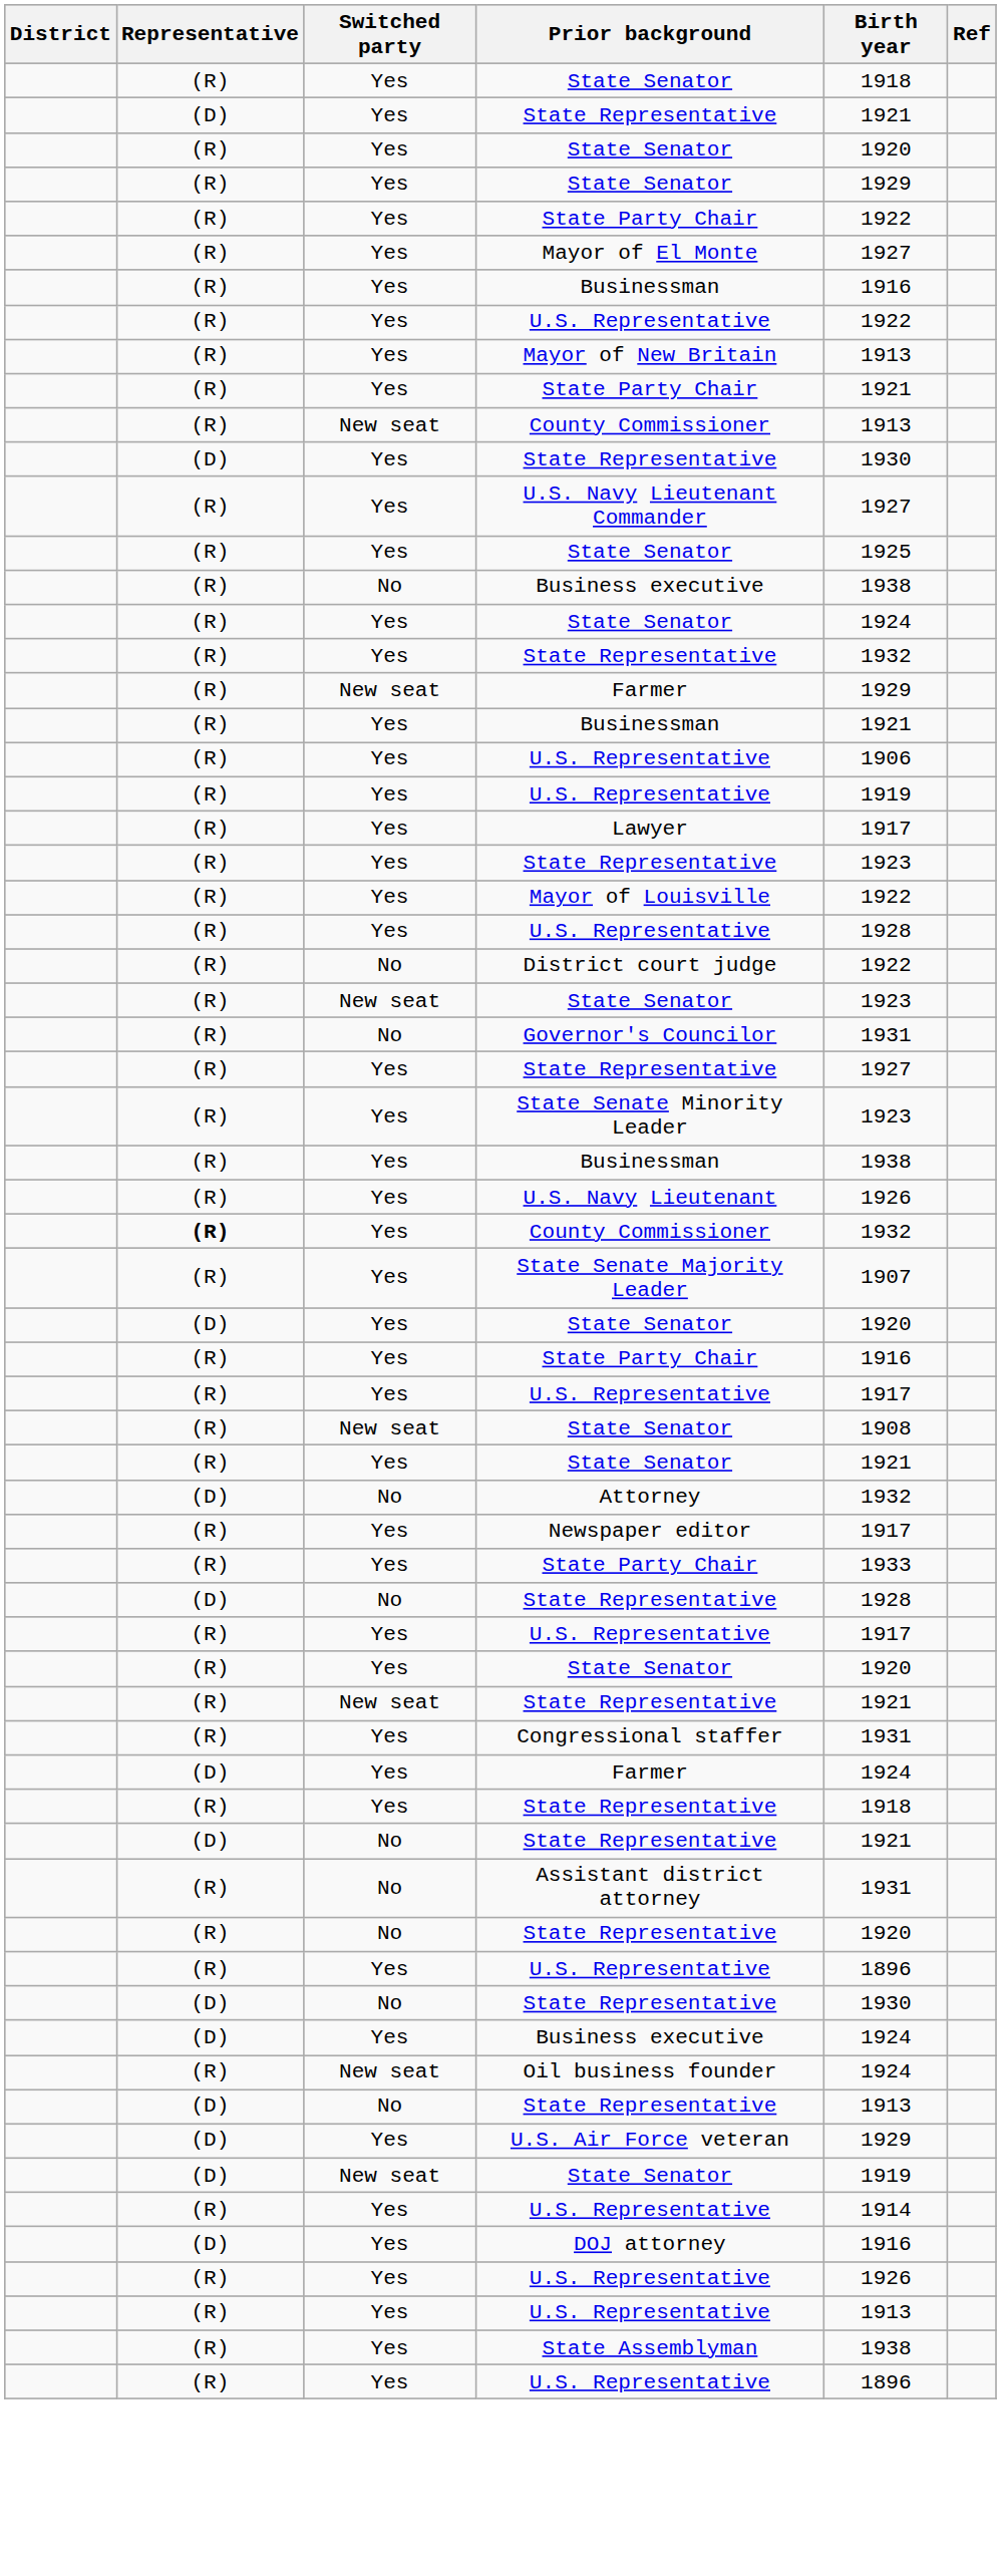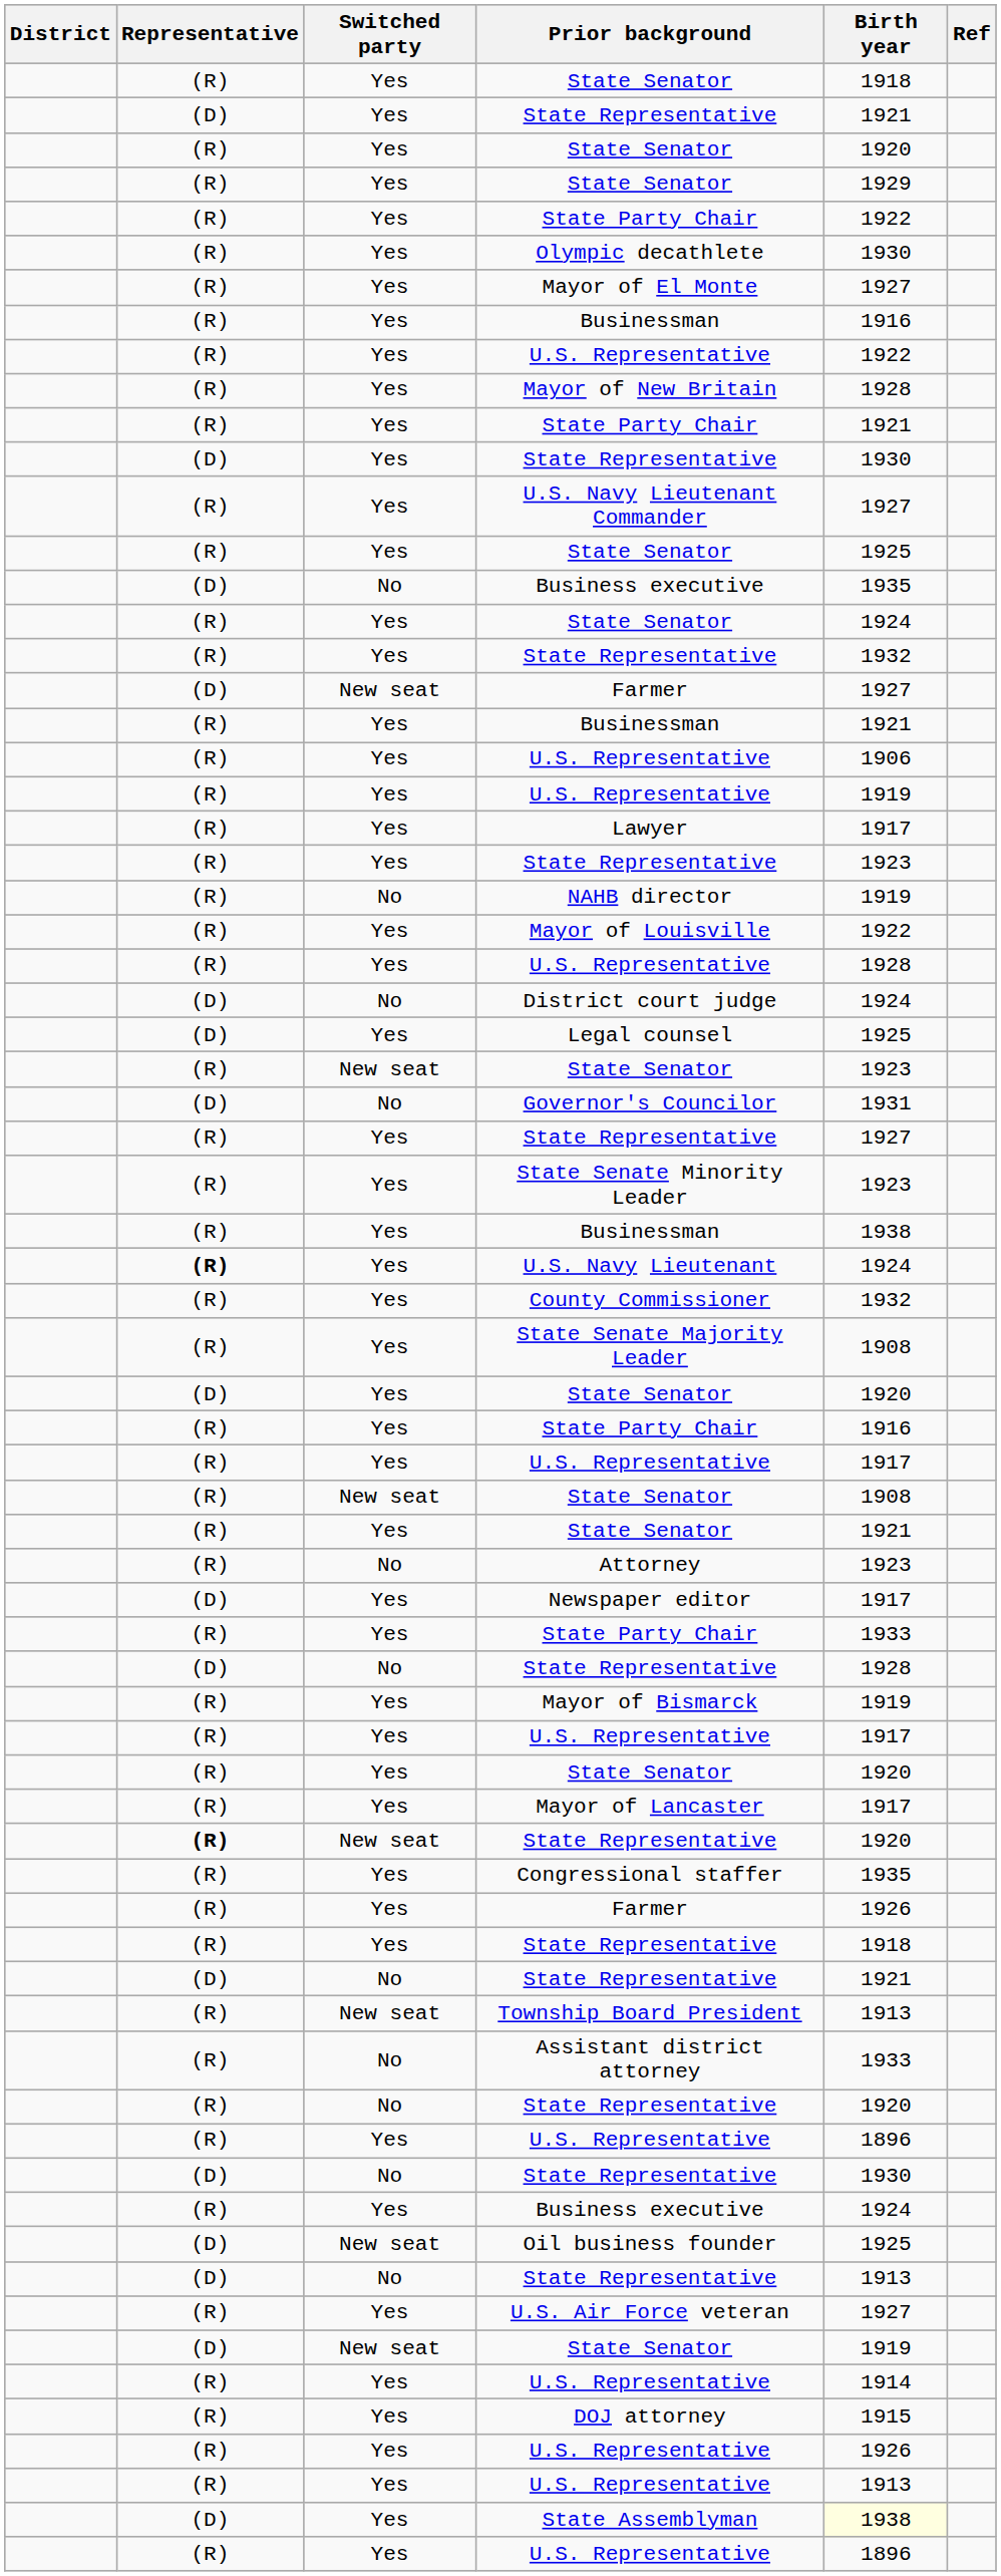 <table class="sortable wikitable" style="text-align:center">
 <tr>
 <th>District</th>
 <th>Representative</th>
 <th>Switched party</th>
 <th>Prior background</th>
 <th>Birth year</th>
 <th class=unsortable>Ref</th>
 </tr>
 <tr>
 <td></td>
 <td> (R)</td>
 <td>Yes</td>
 <td><a href='#'>State Senator</a></td>
 <td>1918</td>
 <td></td>
 </tr>
 <tr>
 <td></td>
 <td> (D)</td>
 <td>Yes</td>
 <td><a href='#'>State Representative</a></td>
 <td>1921</td>
 <td></td>
 </tr>
 <tr>
 <td></td>
 <td> (R)</td>
 <td>Yes</td>
 <td><a href='#'>State Senator</a></td>
 <td>1920</td>
 <td></td>
 </tr>
 <tr>
 <td></td>
 <td> (R)</td>
 <td>Yes</td>
 <td><a href='#'>State Senator</a></td>
 <td>1929</td>
 <td></td>
 </tr>
 <tr>
 <td></td>
 <td> (R)</td>
 <td>Yes</td>
 <td><a href='#'>State Party Chair</a></td>
 <td>1922</td>
 <td></td>
 </tr>
 <tr>
 <td></td>
 <td> (R)</td>
 <td>Yes</td>
+<td><a href='#'>Olympic</a> decathlete</td>
+<td>1930</td>
+<td></td>
+</tr>
+<tr>
+<td></td>
+<td> (R)</td>
+<td>Yes</td>
 <td>Mayor of <a href='#'>El Monte</a></td>
 <td>1927</td>
 <td></td>
 </tr>
 <tr>
 <td></td>
 <td> (R)</td>
 <td>Yes</td>
 <td>Businessman</td>
 <td>1916</td>
 <td></td>
 </tr>
 <tr>
 <td></td>
 <td> (R)</td>
 <td>Yes</td>
 <td><a href='#'>U.S. Representative</a></td>
 <td>1922</td>
 <td></td>
 </tr>
 <tr>
 <td></td>
 <td> (R)</td>
 <td>Yes</td>
 <td><a href='#'>Mayor</a> of <a href='#'>New Britain</a></td>
-<td>1913</td>
+<td>1928</td>
 <td></td>
 </tr>
 <tr>
 <td></td>
 <td> (R)</td>
 <td>Yes</td>
 <td><a href='#'>State Party Chair</a></td>
 <td>1921</td>
-<td></td>
-</tr>
-<tr>
-<td></td>
-<td> (R)</td>
-<td>New seat</td>
-<td><a href='#'>County Commissioner</a></td>
-<td>1913</td>
 <td></td>
 </tr>
 <tr>
 <td></td>
 <td> (D)</td>
 <td>Yes</td>
 <td><a href='#'>State Representative</a></td>
 <td>1930</td>
 <td></td>
 </tr>
 <tr>
 <td></td>
 <td> (R)</td>
 <td>Yes</td>
 <td><a href='#'>U.S. Navy</a> <a href='#'>Lieutenant Commander</a></td>
 <td>1927</td>
 <td></td>
 </tr>
 <tr>
 <td></td>
 <td> (R)</td>
 <td>Yes</td>
 <td><a href='#'>State Senator</a></td>
 <td>1925</td>
 <td></td>
 </tr>
 <tr>
 <td></td>
-<td> (R)</td>
+<td> (D)</td>
 <td>No</td>
 <td>Business executive</td>
-<td>1938</td>
+<td>1935</td>
 <td></td>
 </tr>
 <tr>
 <td></td>
 <td> (R)</td>
 <td>Yes</td>
 <td><a href='#'>State Senator</a></td>
 <td>1924</td>
 <td></td>
 </tr>
 <tr>
 <td></td>
 <td> (R)</td>
 <td>Yes</td>
 <td><a href='#'>State Representative</a></td>
 <td>1932</td>
 <td></td>
 </tr>
 <tr>
 <td></td>
-<td> (R)</td>
+<td> (D)</td>
 <td>New seat</td>
 <td>Farmer</td>
-<td>1929</td>
+<td>1927</td>
 <td></td>
 </tr>
 <tr>
 <td></td>
 <td> (R)</td>
 <td>Yes</td>
 <td>Businessman</td>
 <td>1921</td>
 <td></td>
 </tr>
 <tr>
 <td></td>
 <td> (R)</td>
 <td>Yes</td>
 <td><a href='#'>U.S. Representative</a></td>
 <td>1906</td>
 <td></td>
 </tr>
 <tr>
 <td></td>
 <td> (R)</td>
 <td>Yes</td>
 <td><a href='#'>U.S. Representative</a></td>
 <td>1919</td>
 <td></td>
 </tr>
 <tr>
 <td></td>
 <td> (R)</td>
 <td>Yes</td>
 <td>Lawyer</td>
 <td>1917</td>
 <td></td>
 </tr>
 <tr>
 <td></td>
 <td> (R)</td>
 <td>Yes</td>
 <td><a href='#'>State Representative</a></td>
 <td>1923</td>
 <td></td>
 </tr>
 <tr>
 <td></td>
 <td> (R)</td>
+<td>No</td>
+<td><a href='#'>NAHB</a> director</td>
+<td>1919</td>
+<td></td>
+</tr>
+<tr>
+<td></td>
+<td> (R)</td>
 <td>Yes</td>
 <td><a href='#'>Mayor</a> of <a href='#'>Louisville</a></td>
 <td>1922</td>
 <td></td>
 </tr>
 <tr>
 <td></td>
 <td> (R)</td>
 <td>Yes</td>
 <td><a href='#'>U.S. Representative</a></td>
 <td>1928</td>
 <td></td>
 </tr>
 <tr>
 <td></td>
-<td> (R)</td>
+<td> (D)</td>
 <td>No</td>
 <td>District court judge</td>
-<td>1922</td>
+<td>1924</td>
+<td></td>
+</tr>
+<tr>
+<td></td>
+<td> (D)</td>
+<td>Yes</td>
+<td>Legal counsel</td>
+<td>1925</td>
 <td></td>
 </tr>
 <tr>
 <td></td>
 <td> (R)</td>
 <td>New seat</td>
 <td><a href='#'>State Senator</a></td>
 <td>1923</td>
 <td></td>
 </tr>
 <tr>
 <td></td>
-<td> (R)</td>
+<td> (D)</td>
 <td>No</td>
 <td><a href='#'>Governor's Councilor</a></td>
 <td>1931</td>
 <td></td>
 </tr>
 <tr>
 <td></td>
 <td> (R)</td>
 <td>Yes</td>
 <td><a href='#'>State Representative</a></td>
 <td>1927</td>
 <td></td>
 </tr>
 <tr>
 <td></td>
 <td> (R)</td>
 <td>Yes</td>
 <td><a href='#'>State Senate</a> Minority Leader</td>
 <td>1923</td>
 <td></td>
 </tr>
 <tr>
 <td></td>
 <td> (R)</td>
 <td>Yes</td>
 <td>Businessman</td>
 <td>1938</td>
 <td></td>
 </tr>
 <tr>
 <td></td>
-<td> (R)</td>
+<td><strong> (R)</strong></td>
 <td>Yes</td>
 <td><a href='#'>U.S. Navy</a> <a href='#'>Lieutenant</a></td>
-<td>1926</td>
+<td>1924</td>
 <td></td>
 </tr>
 <tr>
 <td></td>
-<td><strong> (R)</strong></td>
+<td> (R)</td>
 <td>Yes</td>
 <td><a href='#'>County Commissioner</a></td>
 <td>1932</td>
 <td></td>
 </tr>
 <tr>
 <td></td>
 <td> (R)</td>
 <td>Yes</td>
 <td><a href='#'>State Senate Majority Leader</a></td>
-<td>1907</td>
+<td>1908</td>
 <td></td>
 </tr>
 <tr>
 <td></td>
 <td> (D)</td>
 <td>Yes</td>
 <td><a href='#'>State Senator</a></td>
 <td>1920</td>
 <td></td>
 </tr>
 <tr>
 <td></td>
 <td> (R)</td>
 <td>Yes</td>
 <td><a href='#'>State Party Chair</a></td>
 <td>1916</td>
 <td></td>
 </tr>
 <tr>
 <td></td>
 <td> (R)</td>
 <td>Yes</td>
 <td><a href='#'>U.S. Representative</a></td>
 <td>1917</td>
 <td></td>
 </tr>
 <tr>
 <td></td>
 <td> (R)</td>
 <td>New seat</td>
 <td><a href='#'>State Senator</a></td>
 <td>1908</td>
 <td></td>
 </tr>
 <tr>
 <td></td>
 <td> (R)</td>
 <td>Yes</td>
 <td><a href='#'>State Senator</a></td>
 <td>1921</td>
 <td></td>
 </tr>
 <tr>
 <td></td>
-<td> (D)</td>
+<td> (R)</td>
 <td>No</td>
 <td>Attorney</td>
-<td>1932</td>
+<td>1923</td>
 <td></td>
 </tr>
 <tr>
 <td></td>
-<td> (R)</td>
+<td> (D)</td>
 <td>Yes</td>
 <td>Newspaper editor</td>
 <td>1917</td>
 <td></td>
 </tr>
 <tr>
 <td></td>
 <td> (R)</td>
 <td>Yes</td>
 <td><a href='#'>State Party Chair</a></td>
 <td>1933</td>
 <td></td>
 </tr>
 <tr>
 <td></td>
 <td> (D)</td>
 <td>No</td>
 <td><a href='#'>State Representative</a></td>
 <td>1928</td>
 <td></td>
 </tr>
 <tr>
 <td></td>
 <td> (R)</td>
 <td>Yes</td>
+<td>Mayor of <a href='#'>Bismarck</a></td>
+<td>1919</td>
+<td></td>
+</tr>
+<tr>
+<td></td>
+<td> (R)</td>
+<td>Yes</td>
 <td><a href='#'>U.S. Representative</a></td>
 <td>1917</td>
 <td></td>
 </tr>
 <tr>
 <td></td>
 <td> (R)</td>
 <td>Yes</td>
 <td><a href='#'>State Senator</a></td>
 <td>1920</td>
 <td></td>
 </tr>
 <tr>
 <td></td>
 <td> (R)</td>
+<td>Yes</td>
+<td>Mayor of <a href='#'>Lancaster</a></td>
+<td>1917</td>
+<td></td>
+</tr>
+<tr>
+<td></td>
+<td><strong> (R)</strong></td>
 <td>New seat</td>
 <td><a href='#'>State Representative</a></td>
-<td>1921</td>
+<td>1920</td>
 <td></td>
 </tr>
 <tr>
 <td></td>
 <td> (R)</td>
 <td>Yes</td>
 <td>Congressional staffer</td>
-<td>1931</td>
+<td>1935</td>
 <td></td>
 </tr>
 <tr>
 <td></td>
-<td> (D)</td>
+<td> (R)</td>
 <td>Yes</td>
 <td>Farmer</td>
-<td>1924</td>
+<td>1926</td>
 <td></td>
 </tr>
 <tr>
 <td></td>
 <td> (R)</td>
 <td>Yes</td>
 <td><a href='#'>State Representative</a></td>
 <td>1918</td>
 <td></td>
 </tr>
 <tr>
 <td></td>
 <td> (D)</td>
 <td>No</td>
 <td><a href='#'>State Representative</a></td>
 <td>1921</td>
 <td></td>
 </tr>
 <tr>
 <td></td>
 <td> (R)</td>
+<td>New seat</td>
+<td><a href='#'>Township Board President</a></td>
+<td>1913</td>
+<td></td>
+</tr>
+<tr>
+<td></td>
+<td> (R)</td>
 <td>No</td>
 <td>Assistant district attorney</td>
-<td>1931</td>
+<td>1933</td>
 <td></td>
 </tr>
 <tr>
 <td></td>
 <td> (R)</td>
 <td>No</td>
 <td><a href='#'>State Representative</a></td>
 <td>1920</td>
 <td></td>
 </tr>
 <tr>
 <td></td>
 <td> (R)</td>
 <td>Yes</td>
 <td><a href='#'>U.S. Representative</a></td>
 <td>1896</td>
 <td></td>
 </tr>
 <tr>
 <td></td>
 <td> (D)</td>
 <td>No</td>
 <td><a href='#'>State Representative</a></td>
 <td>1930</td>
 <td></td>
 </tr>
 <tr>
 <td></td>
-<td> (D)</td>
+<td> (R)</td>
 <td>Yes</td>
 <td>Business executive</td>
 <td>1924</td>
 <td></td>
 </tr>
 <tr>
 <td></td>
-<td> (R)</td>
+<td> (D)</td>
 <td>New seat</td>
 <td>Oil business founder</td>
-<td>1924</td>
+<td>1925</td>
 <td></td>
 </tr>
 <tr>
 <td></td>
 <td> (D)</td>
 <td>No</td>
 <td><a href='#'>State Representative</a></td>
 <td>1913</td>
 <td></td>
 </tr>
 <tr>
 <td></td>
-<td> (D)</td>
+<td> (R)</td>
 <td>Yes</td>
 <td><a href='#'>U.S. Air Force</a> veteran</td>
-<td>1929</td>
+<td>1927</td>
 <td></td>
 </tr>
 <tr>
 <td></td>
 <td> (D)</td>
 <td>New seat</td>
 <td><a href='#'>State Senator</a></td>
 <td>1919</td>
 <td></td>
 </tr>
 <tr>
 <td></td>
 <td> (R)</td>
 <td>Yes</td>
 <td><a href='#'>U.S. Representative</a></td>
 <td>1914</td>
 <td></td>
 </tr>
 <tr>
 <td></td>
-<td> (D)</td>
+<td> (R)</td>
 <td>Yes</td>
 <td><a href='#'>DOJ</a> attorney</td>
-<td>1916</td>
+<td>1915</td>
 <td></td>
 </tr>
 <tr>
 <td></td>
 <td> (R)</td>
 <td>Yes</td>
 <td><a href='#'>U.S. Representative</a></td>
 <td>1926</td>
 <td></td>
 </tr>
 <tr>
 <td></td>
 <td> (R)</td>
 <td>Yes</td>
 <td><a href='#'>U.S. Representative</a></td>
 <td>1913</td>
 <td></td>
 </tr>
 <tr>
 <td></td>
-<td> (R)</td>
+<td> (D)</td>
 <td>Yes</td>
 <td><a href='#'>State Assemblyman</a></td>
-<td>1938</td>
+<td style="background: lightyellow;">1938</td>
 <td></td>
 </tr>
 <tr>
 <td></td>
 <td> (R)</td>
 <td>Yes</td>
 <td><a href='#'>U.S. Representative</a></td>
 <td>1896</td>
 <td></td>
 </tr>
 </table>
